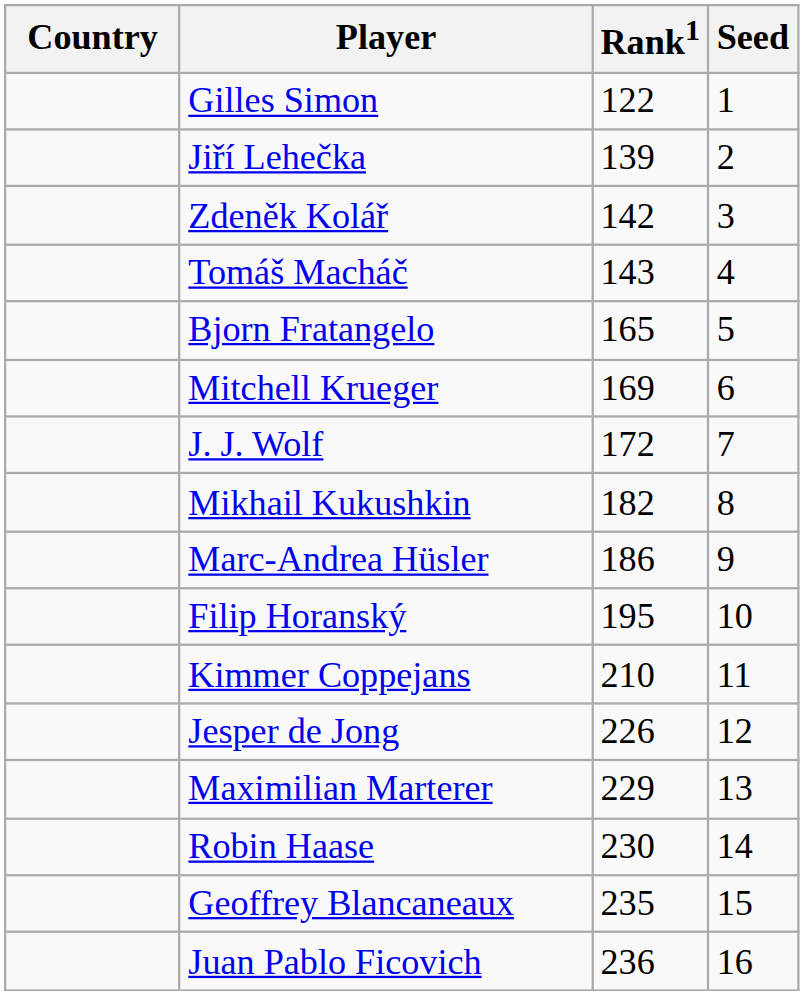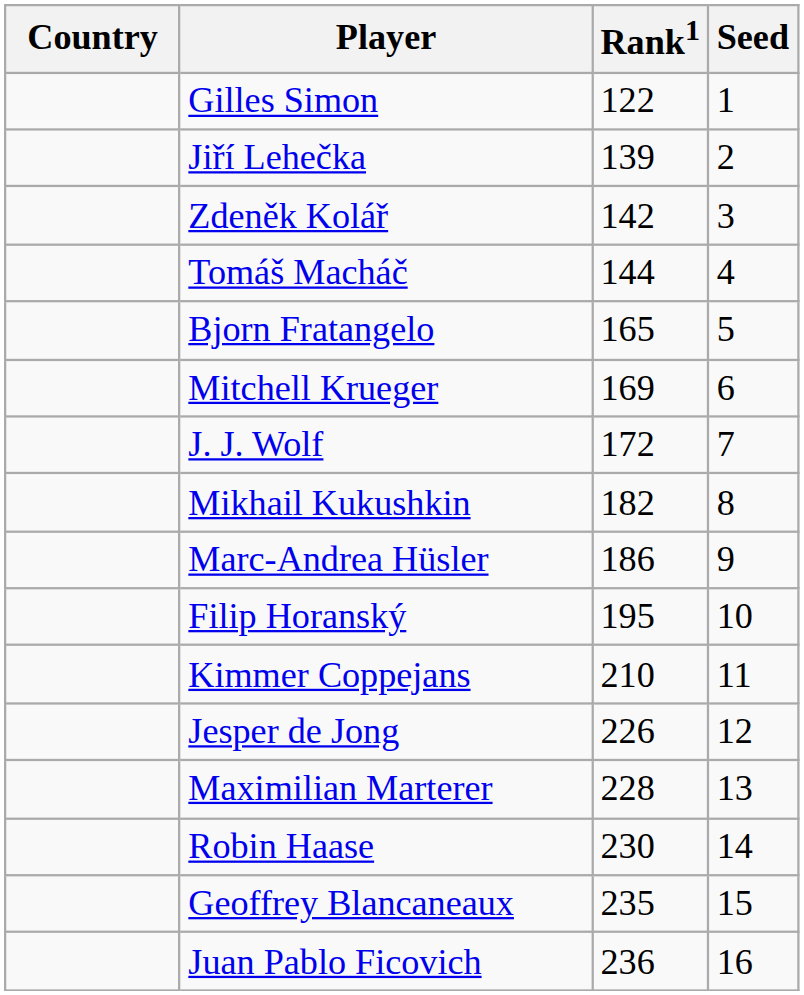 <table class="sortable wikitable">
 <tr>
 <th width="70">Country</th>
 <th width="175">Player</th>
 <th>Rank<sup>1</sup></th>
 <th>Seed</th>
 </tr>
 <tr>
 <td></td>
 <td><a href='#'>Gilles Simon</a></td>
 <td>122</td>
 <td>1</td>
 </tr>
 <tr>
 <td></td>
 <td><a href='#'>Jiří Lehečka</a></td>
 <td>139</td>
 <td>2</td>
 </tr>
 <tr>
 <td></td>
 <td><a href='#'>Zdeněk Kolář</a></td>
 <td>142</td>
 <td>3</td>
 </tr>
 <tr>
 <td></td>
 <td><a href='#'>Tomáš Macháč</a></td>
-<td>143</td>
+<td>144</td>
 <td>4</td>
 </tr>
 <tr>
 <td></td>
 <td><a href='#'>Bjorn Fratangelo</a></td>
 <td>165</td>
 <td>5</td>
 </tr>
 <tr>
 <td></td>
 <td><a href='#'>Mitchell Krueger</a></td>
 <td>169</td>
 <td>6</td>
 </tr>
 <tr>
 <td></td>
 <td><a href='#'>J. J. Wolf</a></td>
 <td>172</td>
 <td>7</td>
 </tr>
 <tr>
 <td></td>
 <td><a href='#'>Mikhail Kukushkin</a></td>
 <td>182</td>
 <td>8</td>
 </tr>
 <tr>
 <td></td>
 <td><a href='#'>Marc-Andrea Hüsler</a></td>
 <td>186</td>
 <td>9</td>
 </tr>
 <tr>
 <td></td>
 <td><a href='#'>Filip Horanský</a></td>
 <td>195</td>
 <td>10</td>
 </tr>
 <tr>
 <td></td>
 <td><a href='#'>Kimmer Coppejans</a></td>
 <td>210</td>
 <td>11</td>
 </tr>
 <tr>
 <td></td>
 <td><a href='#'>Jesper de Jong</a></td>
 <td>226</td>
 <td>12</td>
 </tr>
 <tr>
 <td></td>
 <td><a href='#'>Maximilian Marterer</a></td>
-<td>229</td>
+<td>228</td>
 <td>13</td>
 </tr>
 <tr>
 <td></td>
 <td><a href='#'>Robin Haase</a></td>
 <td>230</td>
 <td>14</td>
 </tr>
 <tr>
 <td></td>
 <td><a href='#'>Geoffrey Blancaneaux</a></td>
 <td>235</td>
 <td>15</td>
 </tr>
 <tr>
 <td></td>
 <td><a href='#'>Juan Pablo Ficovich</a></td>
 <td>236</td>
 <td>16</td>
 </tr>
 </table>
